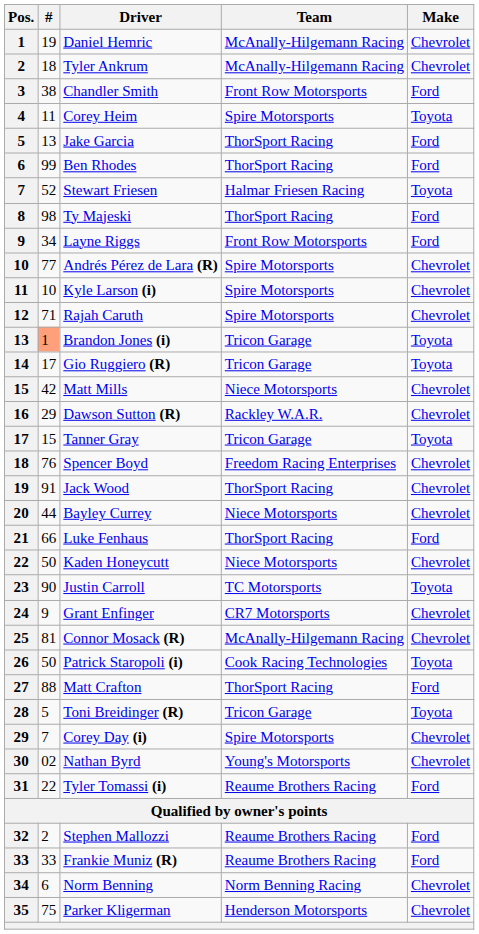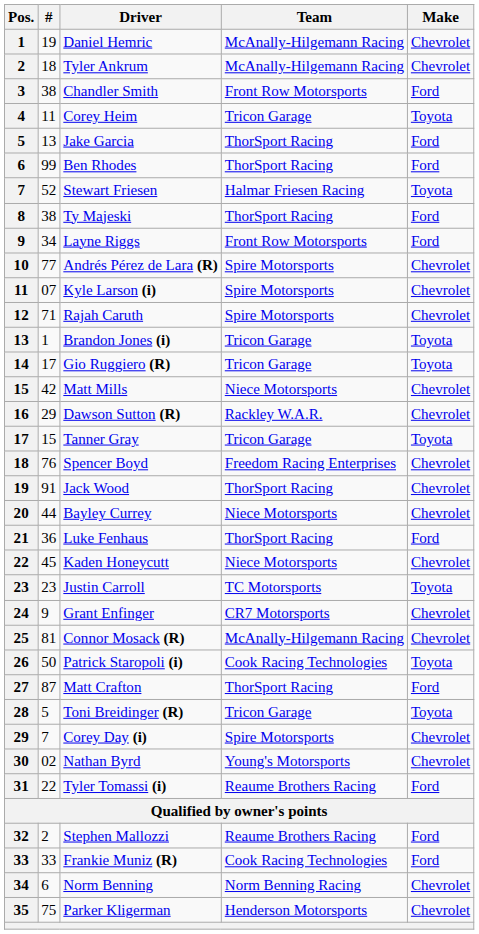 <table class="wikitable" style="font-size:95%">
 <tr>
 <th>Pos.</th>
 <th>#</th>
 <th>Driver</th>
 <th>Team</th>
 <th>Make</th>
 </tr>
 <tr>
 <th>1</th>
 <td>19</td>
 <td><a href='#'>Daniel Hemric</a></td>
 <td><a href='#'>McAnally-Hilgemann Racing</a></td>
 <td><a href='#'>Chevrolet</a></td>
 </tr>
 <tr>
 <th>2</th>
 <td>18</td>
 <td><a href='#'>Tyler Ankrum</a></td>
 <td><a href='#'>McAnally-Hilgemann Racing</a></td>
 <td><a href='#'>Chevrolet</a></td>
 </tr>
 <tr>
 <th>3</th>
 <td>38</td>
 <td><a href='#'>Chandler Smith</a></td>
 <td><a href='#'>Front Row Motorsports</a></td>
 <td><a href='#'>Ford</a></td>
 </tr>
 <tr>
 <th>4</th>
 <td>11</td>
 <td><a href='#'>Corey Heim</a></td>
-<td><a href='#'>Spire Motorsports</a></td>
+<td><a href='#'>Tricon Garage</a></td>
 <td><a href='#'>Toyota</a></td>
 </tr>
 <tr>
 <th>5</th>
 <td>13</td>
 <td><a href='#'>Jake Garcia</a></td>
 <td><a href='#'>ThorSport Racing</a></td>
 <td><a href='#'>Ford</a></td>
 </tr>
 <tr>
 <th>6</th>
 <td>99</td>
 <td><a href='#'>Ben Rhodes</a></td>
 <td><a href='#'>ThorSport Racing</a></td>
 <td><a href='#'>Ford</a></td>
 </tr>
 <tr>
 <th>7</th>
 <td>52</td>
 <td><a href='#'>Stewart Friesen</a></td>
 <td><a href='#'>Halmar Friesen Racing</a></td>
 <td><a href='#'>Toyota</a></td>
 </tr>
 <tr>
 <th>8</th>
-<td>98</td>
+<td>38</td>
 <td><a href='#'>Ty Majeski</a></td>
 <td><a href='#'>ThorSport Racing</a></td>
 <td><a href='#'>Ford</a></td>
 </tr>
 <tr>
 <th>9</th>
 <td>34</td>
 <td><a href='#'>Layne Riggs</a></td>
 <td><a href='#'>Front Row Motorsports</a></td>
 <td><a href='#'>Ford</a></td>
 </tr>
 <tr>
 <th>10</th>
 <td>77</td>
 <td><a href='#'>Andrés Pérez de Lara</a> <strong>(R)</strong></td>
 <td><a href='#'>Spire Motorsports</a></td>
 <td><a href='#'>Chevrolet</a></td>
 </tr>
 <tr>
 <th>11</th>
-<td>10</td>
+<td>07</td>
 <td><a href='#'>Kyle Larson</a> <strong>(i)</strong></td>
 <td><a href='#'>Spire Motorsports</a></td>
 <td><a href='#'>Chevrolet</a></td>
 </tr>
 <tr>
 <th>12</th>
 <td>71</td>
 <td><a href='#'>Rajah Caruth</a></td>
 <td><a href='#'>Spire Motorsports</a></td>
 <td><a href='#'>Chevrolet</a></td>
 </tr>
 <tr>
 <th>13</th>
-<td style="background: lightsalmon;">1</td>
+<td>1</td>
 <td><a href='#'>Brandon Jones</a> <strong>(i)</strong></td>
 <td><a href='#'>Tricon Garage</a></td>
 <td><a href='#'>Toyota</a></td>
 </tr>
 <tr>
 <th>14</th>
 <td>17</td>
 <td><a href='#'>Gio Ruggiero</a> <strong>(R)</strong></td>
 <td><a href='#'>Tricon Garage</a></td>
 <td><a href='#'>Toyota</a></td>
 </tr>
 <tr>
 <th>15</th>
 <td>42</td>
 <td><a href='#'>Matt Mills</a></td>
 <td><a href='#'>Niece Motorsports</a></td>
 <td><a href='#'>Chevrolet</a></td>
 </tr>
 <tr>
 <th>16</th>
 <td>29</td>
 <td><a href='#'>Dawson Sutton</a> <strong>(R)</strong></td>
 <td><a href='#'>Rackley W.A.R.</a></td>
 <td><a href='#'>Chevrolet</a></td>
 </tr>
 <tr>
 <th>17</th>
 <td>15</td>
 <td><a href='#'>Tanner Gray</a></td>
 <td><a href='#'>Tricon Garage</a></td>
 <td><a href='#'>Toyota</a></td>
 </tr>
 <tr>
 <th>18</th>
 <td>76</td>
 <td><a href='#'>Spencer Boyd</a></td>
 <td><a href='#'>Freedom Racing Enterprises</a></td>
 <td><a href='#'>Chevrolet</a></td>
 </tr>
 <tr>
 <th>19</th>
 <td>91</td>
 <td><a href='#'>Jack Wood</a></td>
 <td><a href='#'>ThorSport Racing</a></td>
 <td><a href='#'>Chevrolet</a></td>
 </tr>
 <tr>
 <th>20</th>
 <td>44</td>
 <td><a href='#'>Bayley Currey</a></td>
 <td><a href='#'>Niece Motorsports</a></td>
 <td><a href='#'>Chevrolet</a></td>
 </tr>
 <tr>
 <th>21</th>
-<td>66</td>
+<td>36</td>
 <td><a href='#'>Luke Fenhaus</a></td>
 <td><a href='#'>ThorSport Racing</a></td>
 <td><a href='#'>Ford</a></td>
 </tr>
 <tr>
 <th>22</th>
-<td>50</td>
+<td>45</td>
 <td><a href='#'>Kaden Honeycutt</a></td>
 <td><a href='#'>Niece Motorsports</a></td>
 <td><a href='#'>Chevrolet</a></td>
 </tr>
 <tr>
 <th>23</th>
-<td>90</td>
+<td>23</td>
 <td><a href='#'>Justin Carroll</a></td>
 <td><a href='#'>TC Motorsports</a></td>
 <td><a href='#'>Toyota</a></td>
 </tr>
 <tr>
 <th>24</th>
 <td>9</td>
 <td><a href='#'>Grant Enfinger</a></td>
 <td><a href='#'>CR7 Motorsports</a></td>
 <td><a href='#'>Chevrolet</a></td>
 </tr>
 <tr>
 <th>25</th>
 <td>81</td>
 <td><a href='#'>Connor Mosack</a> <strong>(R)</strong></td>
 <td><a href='#'>McAnally-Hilgemann Racing</a></td>
 <td><a href='#'>Chevrolet</a></td>
 </tr>
 <tr>
 <th>26</th>
 <td>50</td>
 <td><a href='#'>Patrick Staropoli</a> <strong>(i)</strong></td>
 <td><a href='#'>Cook Racing Technologies</a></td>
 <td><a href='#'>Toyota</a></td>
 </tr>
 <tr>
 <th>27</th>
-<td>88</td>
+<td>87</td>
 <td><a href='#'>Matt Crafton</a></td>
 <td><a href='#'>ThorSport Racing</a></td>
 <td><a href='#'>Ford</a></td>
 </tr>
 <tr>
 <th>28</th>
 <td>5</td>
 <td><a href='#'>Toni Breidinger</a> <strong>(R)</strong></td>
 <td><a href='#'>Tricon Garage</a></td>
 <td><a href='#'>Toyota</a></td>
 </tr>
 <tr>
 <th>29</th>
 <td>7</td>
 <td><a href='#'>Corey Day</a> <strong>(i)</strong></td>
 <td><a href='#'>Spire Motorsports</a></td>
 <td><a href='#'>Chevrolet</a></td>
 </tr>
 <tr>
 <th>30</th>
 <td>02</td>
 <td><a href='#'>Nathan Byrd</a></td>
 <td><a href='#'>Young's Motorsports</a></td>
 <td><a href='#'>Chevrolet</a></td>
 </tr>
 <tr>
 <th>31</th>
 <td>22</td>
 <td><a href='#'>Tyler Tomassi</a> <strong>(i)</strong></td>
 <td><a href='#'>Reaume Brothers Racing</a></td>
 <td><a href='#'>Ford</a></td>
 </tr>
 <tr>
 <th colspan="5">Qualified by owner's points</th>
 </tr>
 <tr>
 <th>32</th>
 <td>2</td>
 <td><a href='#'>Stephen Mallozzi</a></td>
 <td><a href='#'>Reaume Brothers Racing</a></td>
 <td><a href='#'>Ford</a></td>
 </tr>
 <tr>
 <th>33</th>
 <td>33</td>
 <td><a href='#'>Frankie Muniz</a> <strong>(R)</strong></td>
-<td><a href='#'>Reaume Brothers Racing</a></td>
+<td><a href='#'>Cook Racing Technologies</a></td>
 <td><a href='#'>Ford</a></td>
 </tr>
 <tr>
 <th>34</th>
 <td>6</td>
 <td><a href='#'>Norm Benning</a></td>
 <td><a href='#'>Norm Benning Racing</a></td>
 <td><a href='#'>Chevrolet</a></td>
 </tr>
 <tr>
 <th>35</th>
 <td>75</td>
 <td><a href='#'>Parker Kligerman</a></td>
 <td><a href='#'>Henderson Motorsports</a></td>
 <td><a href='#'>Chevrolet</a></td>
 </tr>
 <tr>
 <th colspan="5"></th>
 </tr>
 </table>
